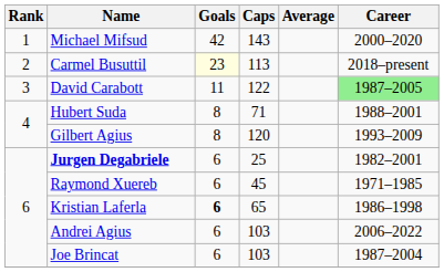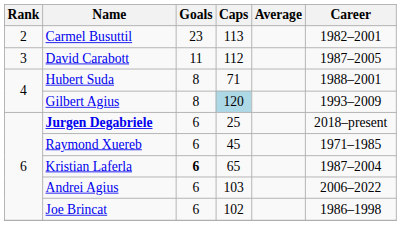 <table class="wikitable sortable" style="text-align:center;">
 <tr>
 <th>Rank</th>
 <th style="width:150px;">Name</th>
 <th>Goals</th>
 <th>Caps</th>
 <th>Average</th>
 <th style="width:100px;">Career</th>
 </tr>
 <tr>
-<td>1</td>
-<td align="left"><a href='#'>Michael Mifsud</a></td>
-<td>42</td>
-<td>143</td>
-<td></td>
-<td>2000–2020</td>
-</tr>
-<tr>
 <td>2</td>
 <td align="left"><a href='#'>Carmel Busuttil</a></td>
-<td style="background: lightyellow;">23</td>
+<td>23</td>
 <td>113</td>
 <td></td>
-<td>2018–present</td>
+<td>1982–2001</td>
 </tr>
 <tr>
 <td>3</td>
 <td align="left"><a href='#'>David Carabott</a></td>
 <td>11</td>
-<td>122</td>
+<td>112</td>
 <td></td>
-<td style="background: lightgreen;">1987–2005</td>
+<td>1987–2005</td>
 </tr>
 <tr>
 <td rowspan="2">4</td>
 <td align="left"><a href='#'>Hubert Suda</a></td>
 <td>8</td>
 <td>71</td>
 <td></td>
 <td>1988–2001</td>
 </tr>
 <tr>
 <td align="left"><a href='#'>Gilbert Agius</a></td>
 <td>8</td>
-<td>120</td>
+<td style="background: lightblue;">120</td>
 <td></td>
 <td>1993–2009</td>
 </tr>
 <tr>
 <td rowspan="5">6</td>
 <td align="left"><strong><a href='#'>Jurgen Degabriele</a></strong></td>
 <td>6</td>
 <td>25</td>
 <td></td>
-<td>1982–2001</td>
+<td>2018–present</td>
 </tr>
 <tr>
 <td align="left"><a href='#'>Raymond Xuereb</a></td>
 <td>6</td>
 <td>45</td>
 <td></td>
 <td>1971–1985</td>
 </tr>
 <tr>
 <td align="left"><a href='#'>Kristian Laferla</a></td>
 <td><strong>6</strong></td>
 <td>65</td>
 <td></td>
-<td>1986–1998</td>
+<td>1987–2004</td>
 </tr>
 <tr>
 <td align="left"><a href='#'>Andrei Agius</a></td>
 <td>6</td>
 <td>103</td>
 <td></td>
 <td>2006–2022</td>
 </tr>
 <tr>
 <td align="left"><a href='#'>Joe Brincat</a></td>
 <td>6</td>
-<td>103</td>
+<td>102</td>
 <td></td>
-<td>1987–2004</td>
+<td>1986–1998</td>
 </tr>
 <tr>
 </tr>
 </table>
